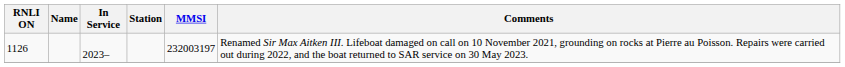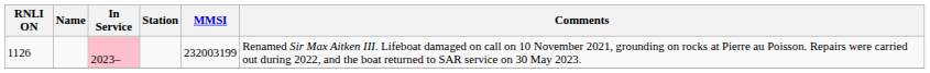 <table class="wikitable">
 <tr>
 <th>RNLI ON</th>
 <th>Name</th>
 <th>In Service </th>
 <th>Station</th>
 <th><a href='#'>MMSI</a></th>
 <th>Comments</th>
 </tr>
 <tr>
 <td>1126</td>
 <td></td>
-<td><br>2023–</td>
+<td style="background: pink;"><br>2023–</td>
 <td></td>
-<td>232003197</td>
+<td>232003199</td>
 <td>Renamed <em>Sir Max Aitken III</em>. Lifeboat damaged on call on 10 November 2021, grounding on rocks at Pierre au Poisson. Repairs were carried out during 2022, and the boat returned to SAR service on 30 May 2023.</td>
 </tr>
 <tr>
 </tr>
 </table>
